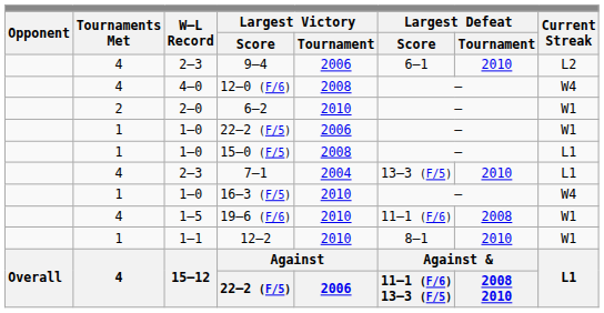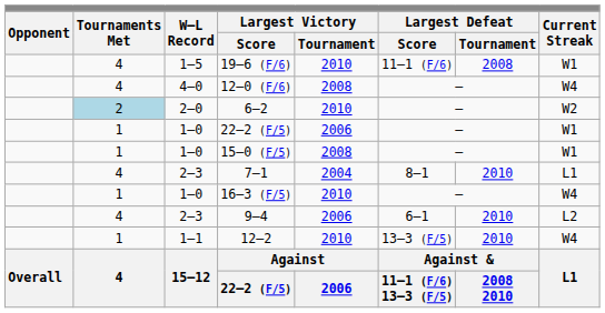 <table class="wikitable" style="border-collapse:collapse; font-size:90%; text-align:center;">
 <tr>
 <th colspan=8 style="background-color:#888888"></th>
 </tr>
 <tr>
 <th rowspan=2>Opponent</th>
 <th rowspan=2>Tournaments<br>Met</th>
 <th rowspan=2>W–L<br>Record</th>
 <th colspan=2>Largest Victory</th>
 <th colspan=2>Largest Defeat</th>
 <th rowspan=2>Current<br>Streak</th>
 </tr>
 <tr>
 <th>Score</th>
 <th>Tournament</th>
 <th>Score</th>
 <th>Tournament</th>
 </tr>
 <tr>
 <td style="text-align:left;"></td>
 <td>4</td>
-<td>2–3</td>
-<td>9–4</td>
-<td> <a href='#'>2006</a></td>
-<td>6–1</td>
+<td>1–5</td>
+<td>19–6 <small>(<a href='#'>F/6</a>)</small></td>
 <td> <a href='#'>2010</a></td>
-<td>L2</td>
+<td>11–1 <small>(<a href='#'>F/6</a>)</small></td>
+<td> <a href='#'>2008</a></td>
+<td>W1</td>
 </tr>
 <tr>
 <td style="text-align:left;"></td>
 <td>4</td>
 <td>4–0</td>
 <td>12–0 <small>(<a href='#'>F/6</a>)</small></td>
 <td> <a href='#'>2008</a></td>
 <td colspan=2>–</td>
 <td>W4</td>
 </tr>
 <tr>
 <td style="text-align:left;"></td>
-<td>2</td>
+<td style="background: lightblue;">2</td>
 <td>2–0</td>
 <td>6–2</td>
 <td> <a href='#'>2010</a></td>
 <td colspan=2>–</td>
-<td>W1</td>
+<td>W2</td>
 </tr>
 <tr>
 <td style="text-align:left;"></td>
 <td>1</td>
 <td>1–0</td>
 <td>22–2 <small>(<a href='#'>F/5</a>)</small></td>
 <td> <a href='#'>2006</a></td>
 <td colspan=2>–</td>
 <td>W1</td>
 </tr>
 <tr>
 <td style="text-align:left;"></td>
 <td>1</td>
 <td>1–0</td>
 <td>15–0 <small>(<a href='#'>F/5</a>)</small></td>
 <td> <a href='#'>2008</a></td>
 <td colspan=2>–</td>
-<td>L1</td>
+<td>W1</td>
 </tr>
 <tr>
 <td style="text-align:left;"></td>
 <td>4</td>
 <td>2–3</td>
 <td>7–1</td>
 <td> <a href='#'>2004</a></td>
-<td>13–3 <small>(<a href='#'>F/5</a>)</small></td>
+<td>8–1</td>
 <td> <a href='#'>2010</a></td>
 <td>L1</td>
 </tr>
 <tr>
 <td style="text-align:left;"></td>
 <td>1</td>
 <td>1–0</td>
 <td>16–3 <small>(<a href='#'>F/5</a>)</small></td>
 <td> <a href='#'>2010</a></td>
 <td colspan=2>–</td>
 <td>W4</td>
 </tr>
 <tr>
 <td style="text-align:left;"></td>
 <td>4</td>
-<td>1–5</td>
-<td>19–6 <small>(<a href='#'>F/6</a>)</small></td>
+<td>2–3</td>
+<td>9–4</td>
+<td> <a href='#'>2006</a></td>
+<td>6–1</td>
 <td> <a href='#'>2010</a></td>
-<td>11–1 <small>(<a href='#'>F/6</a>)</small></td>
-<td> <a href='#'>2008</a></td>
-<td>W1</td>
+<td>L2</td>
 </tr>
 <tr>
 <td style="text-align:left;"></td>
 <td>1</td>
 <td>1–1</td>
 <td>12–2</td>
 <td> <a href='#'>2010</a></td>
-<td>8–1</td>
+<td>13–3 <small>(<a href='#'>F/5</a>)</small></td>
 <td> <a href='#'>2010</a></td>
-<td>W1</td>
+<td>W4</td>
 </tr>
 <tr>
 <th rowspan=2 style="text-align:left;">Overall</th>
 <th rowspan=2>4</th>
 <th rowspan=2>15–12</th>
 <th colspan=2>Against </th>
 <th colspan=2>Against  & </th>
 <th rowspan=2>L1</th>
 </tr>
 <tr>
 <th>22–2 <small>(<a href='#'>F/5</a>)</small></th>
 <th> <a href='#'>2006</a></th>
 <th>11–1 <small>(<a href='#'>F/6</a>)</small><br>13–3 <small>(<a href='#'>F/5</a>)</small></th>
 <th> <a href='#'>2008</a><br> <a href='#'>2010</a></th>
 </tr>
 </table>
